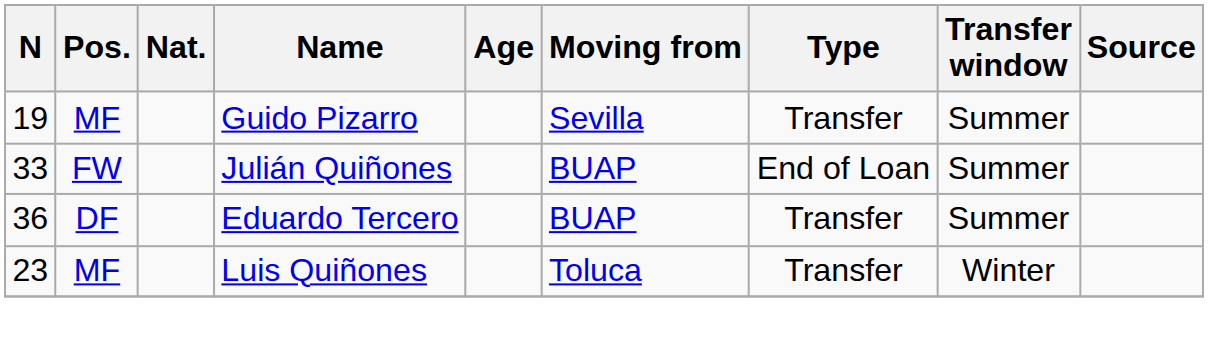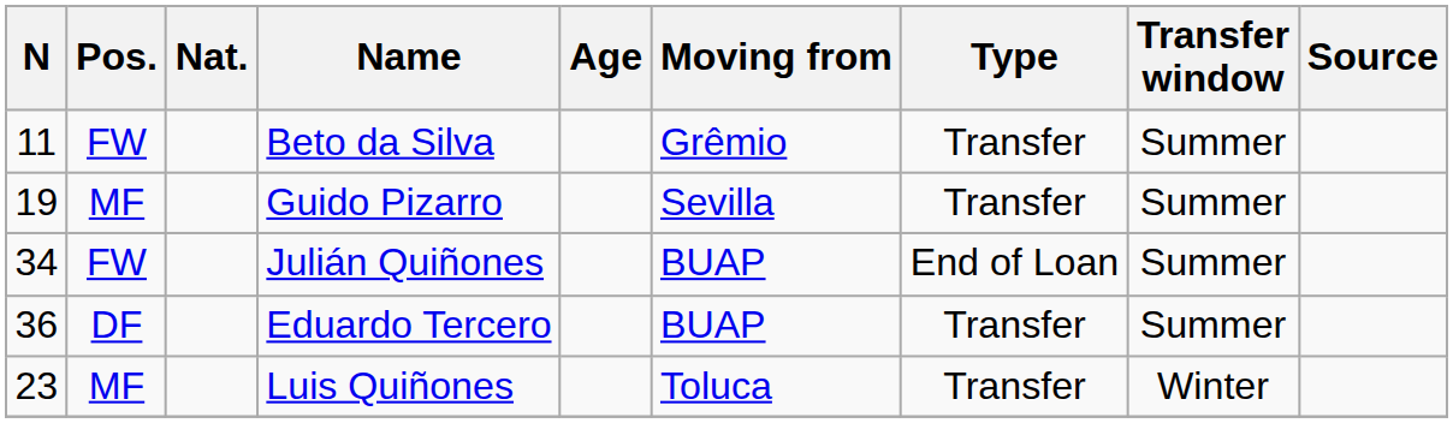 <table class="wikitable sortable" style="text-align:center">
 <tr>
 <th>N</th>
 <th>Pos.</th>
 <th>Nat.</th>
 <th>Name</th>
 <th>Age</th>
 <th>Moving from</th>
 <th>Type</th>
 <th>Transfer<br>window</th>
 <th>Source</th>
 </tr>
 <tr>
+<td>11</td>
+<td><a href='#'>FW</a></td>
+<td></td>
+<td align=left><a href='#'>Beto da Silva</a></td>
+<td></td>
+<td align=left> <a href='#'>Grêmio</a></td>
+<td>Transfer</td>
+<td>Summer</td>
+<td></td>
+</tr>
+<tr>
 <td>19</td>
 <td><a href='#'>MF</a></td>
 <td></td>
 <td align=left><a href='#'>Guido Pizarro</a></td>
 <td></td>
 <td align=left> <a href='#'>Sevilla</a></td>
 <td>Transfer</td>
 <td>Summer</td>
 <td></td>
 </tr>
 <tr>
-<td>33</td>
+<td>34</td>
 <td><a href='#'>FW</a></td>
 <td></td>
 <td align=left><a href='#'>Julián Quiñones</a></td>
 <td></td>
 <td align=left><a href='#'>BUAP</a></td>
 <td>End of Loan</td>
 <td>Summer</td>
 <td></td>
 </tr>
 <tr>
 <td>36</td>
 <td><a href='#'>DF</a></td>
 <td></td>
 <td align=left><a href='#'>Eduardo Tercero</a></td>
 <td></td>
 <td align=left><a href='#'>BUAP</a></td>
 <td>Transfer</td>
 <td>Summer</td>
 <td></td>
 </tr>
 <tr>
 <td>23</td>
 <td><a href='#'>MF</a></td>
 <td></td>
 <td align=left><a href='#'>Luis Quiñones</a></td>
 <td></td>
 <td align=left><a href='#'>Toluca</a></td>
 <td>Transfer</td>
 <td>Winter</td>
 <td></td>
 </tr>
 <tr>
 </tr>
 </table>
